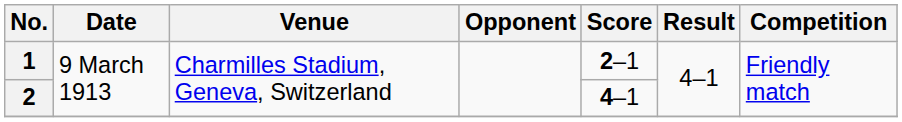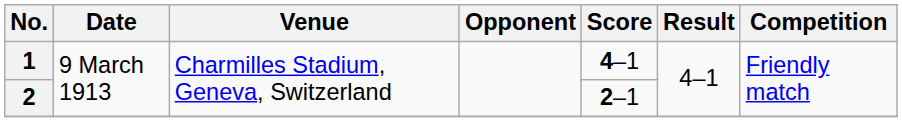 <table class="wikitable sortable plainrowheaders">
 <tr>
 <th scope=col>No.</th>
 <th scope=col>Date</th>
 <th scope=col>Venue</th>
 <th scope=col>Opponent</th>
 <th scope=col>Score</th>
 <th scope=col>Result</th>
 <th scope=col>Competition</th>
 </tr>
 <tr>
 <th scope=row style=text-align:center>1</th>
 <td rowspan="2">9 March 1913</td>
 <td rowspan="2"><a href='#'>Charmilles Stadium</a>, <a href='#'>Geneva</a>, Switzerland</td>
 <td rowspan="2"></td>
-<td align=center><strong>2</strong>–1</td>
+<td align=center><strong>4</strong>–1</td>
 <td rowspan="2" align=center>4–1</td>
 <td rowspan="2"><a href='#'>Friendly match</a></td>
 </tr>
 <tr>
 <th scope=row style=text-align:center>2</th>
-<td align=center><strong>4</strong>–1</td>
+<td align=center><strong>2</strong>–1</td>
 </tr>
 <tr>
 </tr>
 </table>
